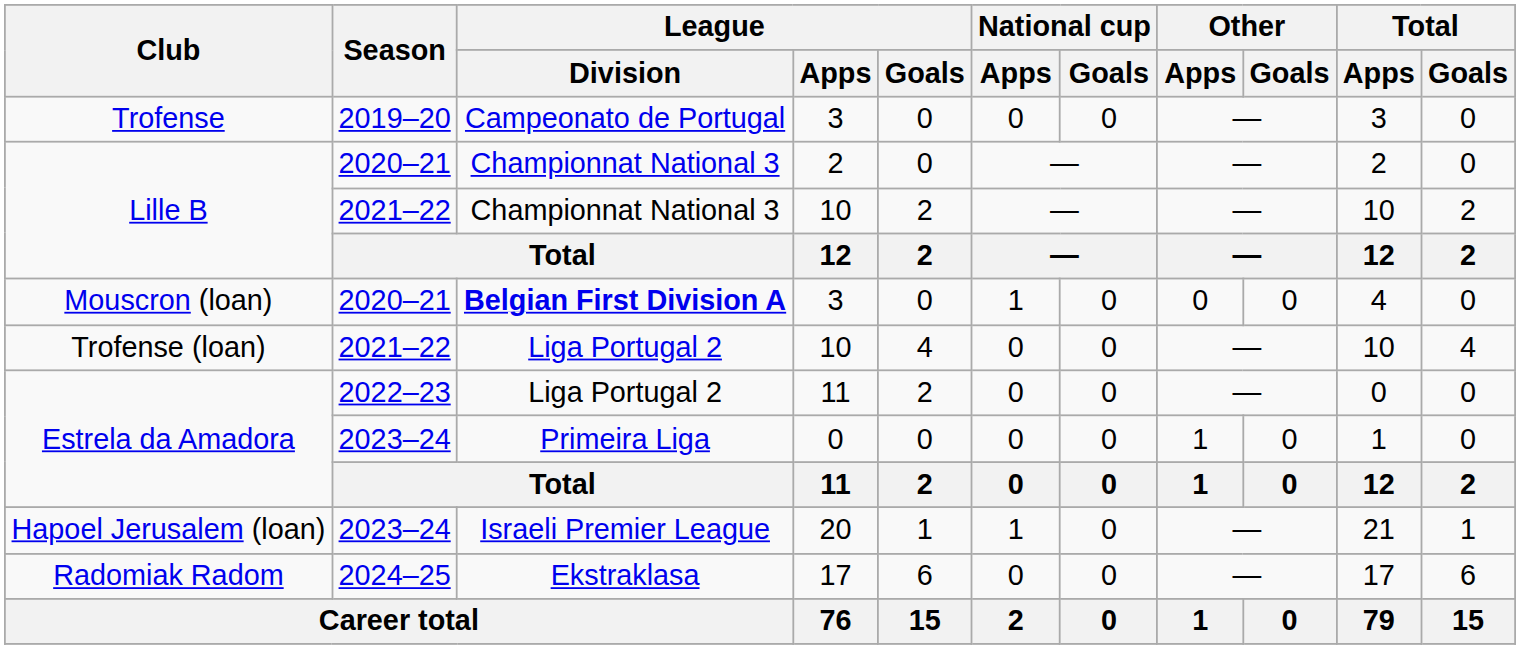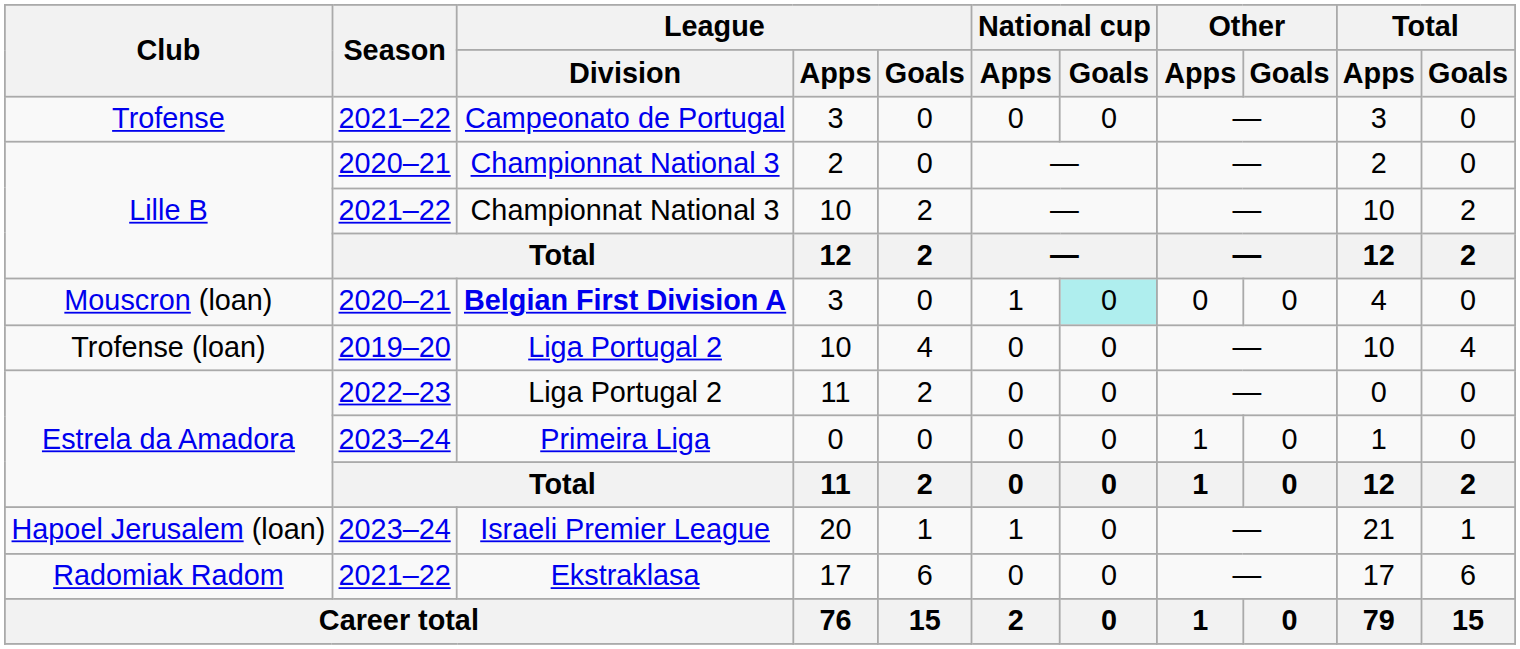 <table class="wikitable" style="text-align: center">
 <tr>
 <th rowspan="2">Club</th>
 <th rowspan="2">Season</th>
 <th colspan="3">League</th>
 <th colspan="2">National cup</th>
 <th colspan="2">Other</th>
 <th colspan="2">Total</th>
 </tr>
 <tr>
 <th>Division</th>
 <th>Apps</th>
 <th>Goals</th>
 <th>Apps</th>
 <th>Goals</th>
 <th>Apps</th>
 <th>Goals</th>
 <th>Apps</th>
 <th>Goals</th>
 </tr>
 <tr>
 <td><a href='#'>Trofense</a></td>
-<td><a href='#'>2019–20</a></td>
+<td><a href='#'>2021–22</a></td>
 <td><a href='#'>Campeonato de Portugal</a></td>
 <td>3</td>
 <td>0</td>
 <td>0</td>
 <td>0</td>
 <td colspan="2">—</td>
 <td>3</td>
 <td>0</td>
 </tr>
 <tr>
 <td rowspan="3"><a href='#'>Lille B</a></td>
 <td><a href='#'>2020–21</a></td>
 <td><a href='#'>Championnat National 3</a></td>
 <td>2</td>
 <td>0</td>
 <td colspan="2">—</td>
 <td colspan="2">—</td>
 <td>2</td>
 <td>0</td>
 </tr>
 <tr>
 <td><a href='#'>2021–22</a></td>
 <td>Championnat National 3</td>
 <td>10</td>
 <td>2</td>
 <td colspan="2">—</td>
 <td colspan="2">—</td>
 <td>10</td>
 <td>2</td>
 </tr>
 <tr>
 <th colspan="2">Total</th>
 <th>12</th>
 <th>2</th>
 <th colspan="2">—</th>
 <th colspan="2">—</th>
 <th>12</th>
 <th>2</th>
 </tr>
 <tr>
 <td><a href='#'>Mouscron</a> (loan)</td>
 <td><a href='#'>2020–21</a></td>
 <td><strong><a href='#'>Belgian First Division A</a></strong></td>
 <td>3</td>
 <td>0</td>
 <td>1</td>
-<td>0</td>
+<td style="background: paleturquoise;">0</td>
 <td>0</td>
 <td>0</td>
 <td>4</td>
 <td>0</td>
 </tr>
 <tr>
 <td>Trofense (loan)</td>
-<td><a href='#'>2021–22</a></td>
+<td><a href='#'>2019–20</a></td>
 <td><a href='#'>Liga Portugal 2</a></td>
 <td>10</td>
 <td>4</td>
 <td>0</td>
 <td>0</td>
 <td colspan="2">—</td>
 <td>10</td>
 <td>4</td>
 </tr>
 <tr>
 <td rowspan="3"><a href='#'>Estrela da Amadora</a></td>
 <td><a href='#'>2022–23</a></td>
 <td>Liga Portugal 2</td>
 <td>11</td>
 <td>2</td>
 <td>0</td>
 <td>0</td>
 <td colspan="2">—</td>
 <td>0</td>
 <td>0</td>
 </tr>
 <tr>
 <td><a href='#'>2023–24</a></td>
 <td><a href='#'>Primeira Liga</a></td>
 <td>0</td>
 <td>0</td>
 <td>0</td>
 <td>0</td>
 <td>1</td>
 <td>0</td>
 <td>1</td>
 <td>0</td>
 </tr>
 <tr>
 <th colspan="2">Total</th>
 <th>11</th>
 <th>2</th>
 <th>0</th>
 <th>0</th>
 <th>1</th>
 <th>0</th>
 <th>12</th>
 <th>2</th>
 </tr>
 <tr>
 <td><a href='#'>Hapoel Jerusalem</a> (loan)</td>
 <td><a href='#'>2023–24</a></td>
 <td><a href='#'>Israeli Premier League</a></td>
 <td>20</td>
 <td>1</td>
 <td>1</td>
 <td>0</td>
 <td colspan="2">—</td>
 <td>21</td>
 <td>1</td>
 </tr>
 <tr>
 <td><a href='#'>Radomiak Radom</a></td>
-<td><a href='#'>2024–25</a></td>
+<td><a href='#'>2021–22</a></td>
 <td><a href='#'>Ekstraklasa</a></td>
 <td>17</td>
 <td>6</td>
 <td>0</td>
 <td>0</td>
 <td colspan="2">—</td>
 <td>17</td>
 <td>6</td>
 </tr>
 <tr>
 <th colspan="3"><strong>Career total</strong></th>
 <th>76</th>
 <th>15</th>
 <th>2</th>
 <th>0</th>
 <th>1</th>
 <th>0</th>
 <th>79</th>
 <th>15</th>
 </tr>
 </table>
